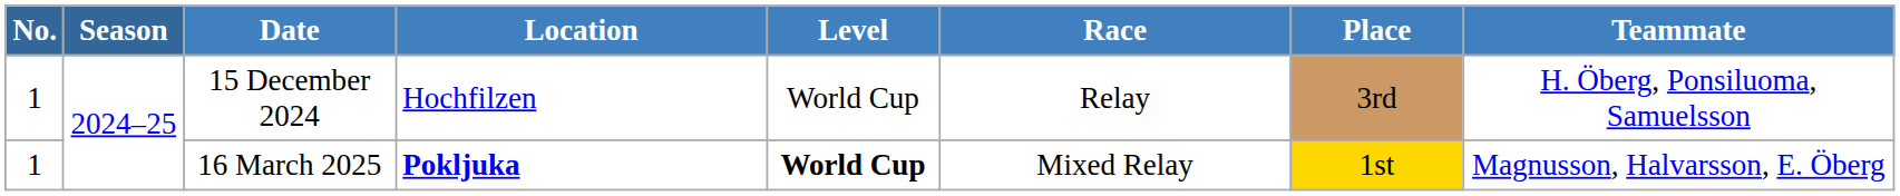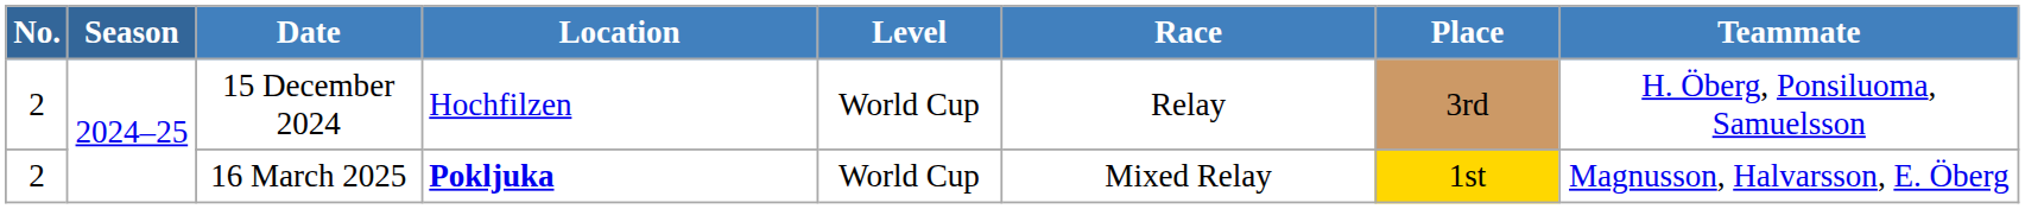 <table class="wikitable sortable" style="font-size:95%; text-align:center; border:grey solid 1px; border-collapse:collapse; background:#ffffff;">
 <tr style="background:#efefef;">
 <th style="background-color:#369; color:white;">No.</th>
 <th style="background-color:#369; color:white;">Season</th>
 <th style="background-color:#4180be; color:white; width:100px;">Date</th>
 <th style="background-color:#4180be; color:white; width:180px;">Location</th>
 <th style="background-color:#4180be; color:white; width:80px;">Level</th>
 <th style="background-color:#4180be; color:white; width:170px;">Race</th>
 <th style="background-color:#4180be; color:white; width:80px;">Place</th>
 <th style="background-color:#4180be; color:white; width:210px;">Teammate</th>
 </tr>
 <tr>
-<td>1</td>
+<td>2</td>
 <td rowspan=2><a href='#'>2024–25</a></td>
 <td>15 December 2024</td>
 <td align=left> <a href='#'>Hochfilzen</a></td>
 <td>World Cup</td>
 <td>Relay</td>
 <td bgcolor="cc9966">3rd</td>
 <td><a href='#'>H. Öberg</a>, <a href='#'>Ponsiluoma</a>, <a href='#'>Samuelsson</a></td>
 </tr>
 <tr>
-<td>1</td>
+<td>2</td>
 <td>16 March 2025</td>
 <td align=left><strong> <a href='#'>Pokljuka</a></strong></td>
-<td><strong>World Cup</strong></td>
+<td>World Cup</td>
 <td>Mixed Relay</td>
 <td bgcolor="gold">1st</td>
 <td><a href='#'>Magnusson</a>, <a href='#'>Halvarsson</a>, <a href='#'>E. Öberg</a></td>
 </tr>
 </table>
